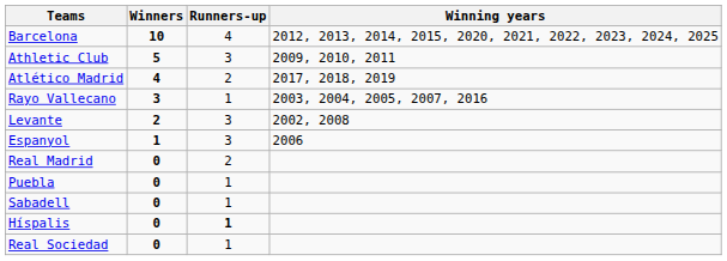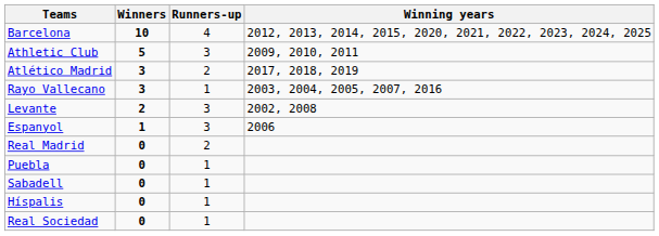 <table class="wikitable" style="text-align:center">
 <tr>
 <th>Teams</th>
 <th>Winners</th>
 <th>Runners-up</th>
 <th>Winning years</th>
 </tr>
 <tr>
 <td align="left"><a href='#'>Barcelona</a></td>
 <td><strong>10</strong></td>
 <td>4</td>
 <td align="left">2012, 2013, 2014, 2015, 2020, 2021, 2022, 2023, 2024, 2025</td>
 </tr>
 <tr>
 <td align="left"><a href='#'>Athletic Club</a></td>
 <td><strong>5</strong></td>
 <td>3</td>
 <td align="left">2009, 2010, 2011</td>
 </tr>
 <tr>
 <td align="left"><a href='#'>Atlético Madrid</a></td>
-<td><strong>4</strong></td>
+<td><strong>3</strong></td>
 <td>2</td>
 <td align="left">2017, 2018, 2019</td>
 </tr>
 <tr>
 <td align="left"><a href='#'>Rayo Vallecano</a></td>
 <td><strong>3</strong></td>
 <td>1</td>
 <td align="left">2003, 2004, 2005, 2007, 2016</td>
 </tr>
 <tr>
 <td align="left"><a href='#'>Levante</a></td>
 <td><strong>2</strong></td>
 <td>3</td>
 <td align="left">2002, 2008</td>
 </tr>
 <tr>
 <td align="left"><a href='#'>Espanyol</a></td>
 <td><strong>1</strong></td>
 <td>3</td>
 <td align="left">2006</td>
 </tr>
 <tr>
 <td align="left"><a href='#'>Real Madrid</a></td>
 <td><strong>0</strong></td>
 <td>2</td>
 <td></td>
 </tr>
 <tr>
 <td align="left"><a href='#'>Puebla</a></td>
 <td><strong>0</strong></td>
 <td>1</td>
 <td></td>
 </tr>
 <tr>
 <td align="left"><a href='#'>Sabadell</a></td>
 <td><strong>0</strong></td>
 <td>1</td>
 <td></td>
 </tr>
 <tr>
 <td align="left"><a href='#'>Híspalis</a></td>
 <td><strong>0</strong></td>
-<td><strong>1</strong></td>
+<td>1</td>
 <td></td>
 </tr>
 <tr>
 <td align="left"><a href='#'>Real Sociedad</a></td>
 <td><strong>0</strong></td>
 <td>1</td>
 <td></td>
 </tr>
 </table>
